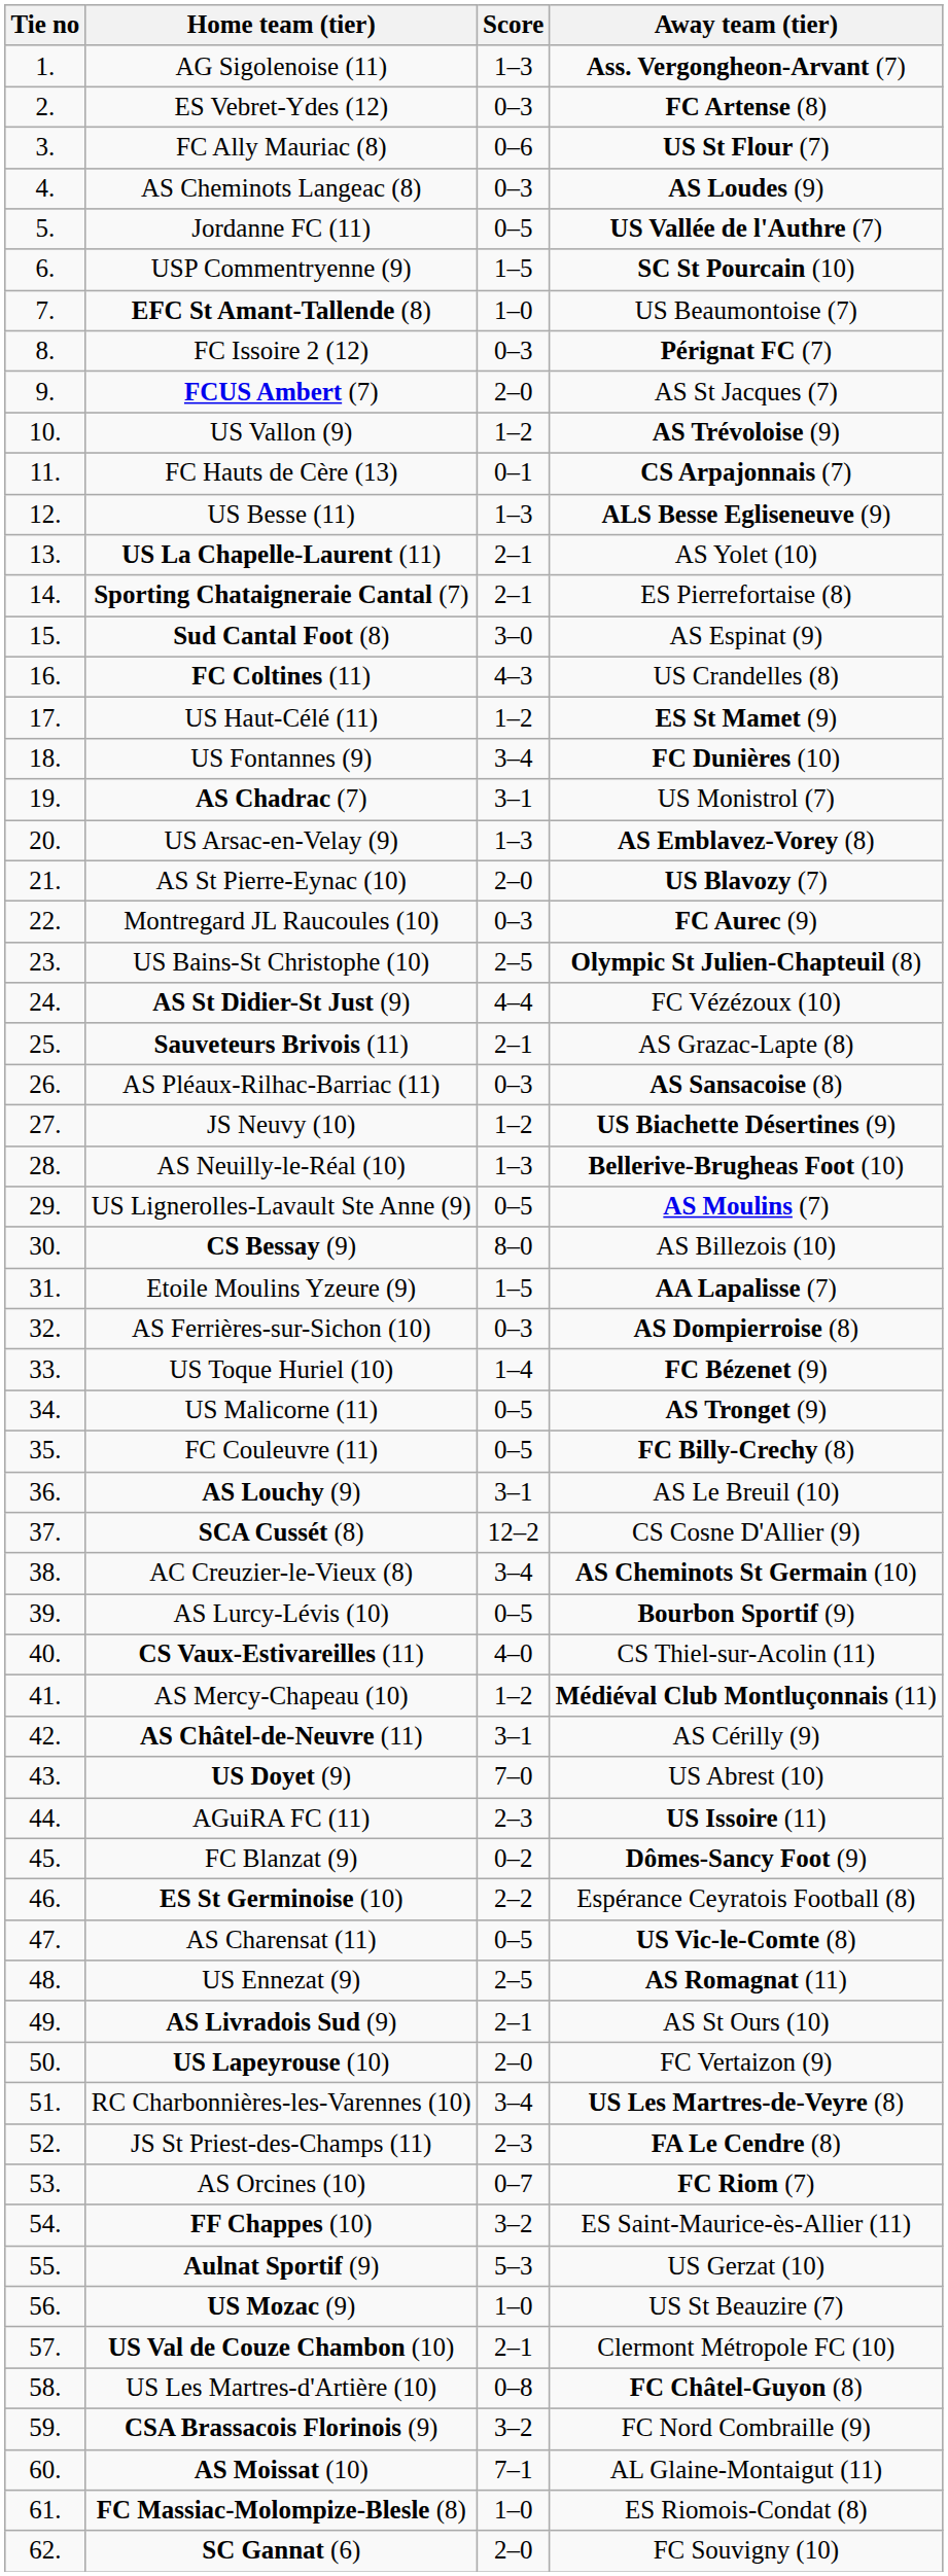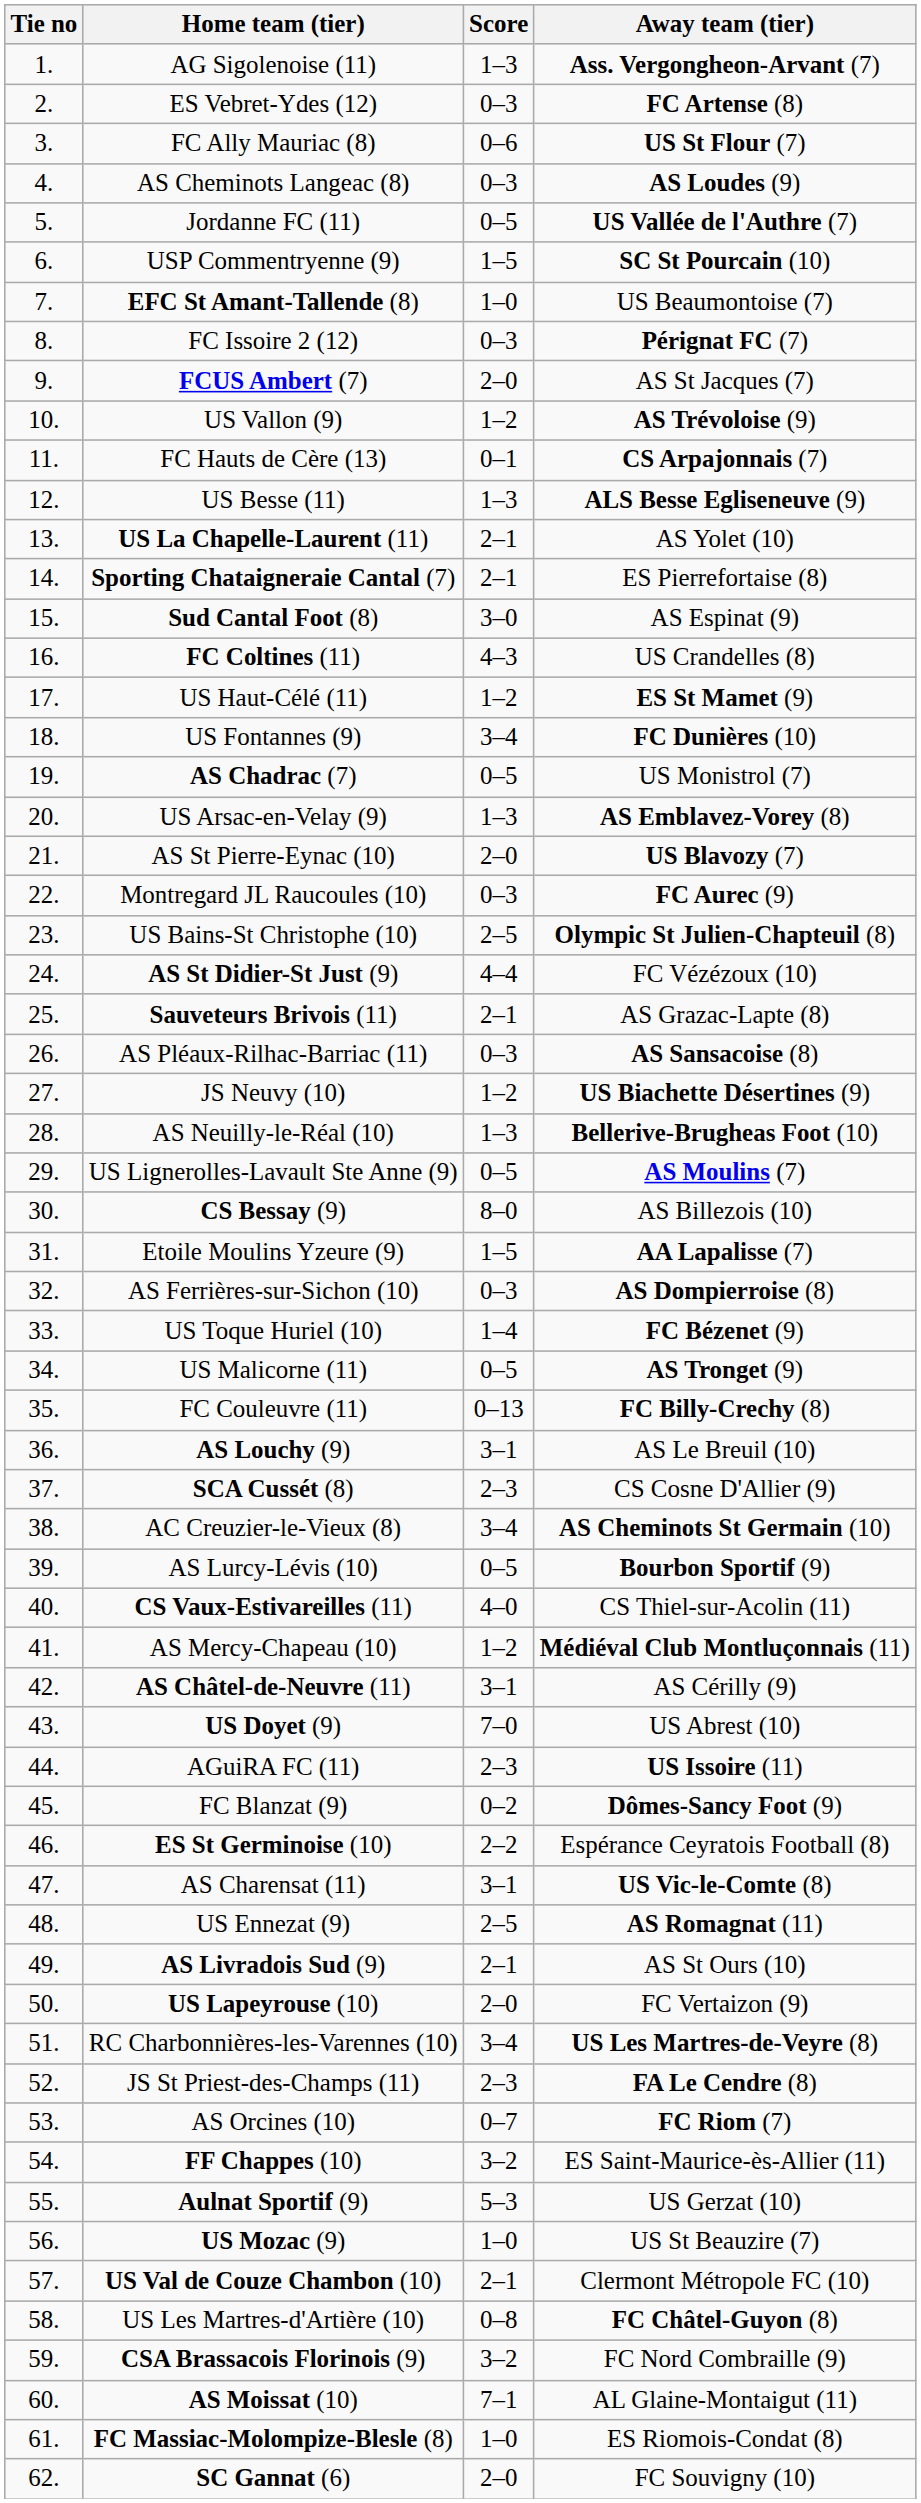 <table class="wikitable" style="text-align: center">
 <tr>
 <th>Tie no</th>
 <th>Home team (tier)</th>
 <th>Score</th>
 <th>Away team (tier)</th>
 </tr>
 <tr>
 <td>1.</td>
 <td>AG Sigolenoise (11)</td>
 <td>1–3</td>
 <td><strong>Ass. Vergongheon-Arvant</strong> (7)</td>
 </tr>
 <tr>
 <td>2.</td>
 <td>ES Vebret-Ydes (12)</td>
 <td>0–3</td>
 <td><strong>FC Artense</strong> (8)</td>
 </tr>
 <tr>
 <td>3.</td>
 <td>FC Ally Mauriac (8)</td>
 <td>0–6</td>
 <td><strong>US St Flour</strong> (7)</td>
 </tr>
 <tr>
 <td>4.</td>
 <td>AS Cheminots Langeac (8)</td>
 <td>0–3 </td>
 <td><strong>AS Loudes</strong> (9)</td>
 </tr>
 <tr>
 <td>5.</td>
 <td>Jordanne FC (11)</td>
 <td>0–5</td>
 <td><strong>US Vallée de l'Authre</strong> (7)</td>
 </tr>
 <tr>
 <td>6.</td>
 <td>USP Commentryenne (9)</td>
 <td>1–5</td>
 <td><strong>SC St Pourcain</strong> (10)</td>
 </tr>
 <tr>
 <td>7.</td>
 <td><strong>EFC St Amant-Tallende</strong> (8)</td>
 <td>1–0</td>
 <td>US Beaumontoise (7)</td>
 </tr>
 <tr>
 <td>8.</td>
 <td>FC Issoire 2 (12)</td>
 <td>0–3</td>
 <td><strong>Pérignat FC</strong> (7)</td>
 </tr>
 <tr>
 <td>9.</td>
 <td><strong><a href='#'>FCUS Ambert</a></strong> (7)</td>
 <td>2–0 </td>
 <td>AS St Jacques (7)</td>
 </tr>
 <tr>
 <td>10.</td>
 <td>US Vallon (9)</td>
 <td>1–2</td>
 <td><strong>AS Trévoloise</strong> (9)</td>
 </tr>
 <tr>
 <td>11.</td>
 <td>FC Hauts de Cère (13)</td>
 <td>0–1</td>
 <td><strong>CS Arpajonnais</strong> (7)</td>
 </tr>
 <tr>
 <td>12.</td>
 <td>US Besse (11)</td>
 <td>1–3</td>
 <td><strong>ALS Besse Egliseneuve</strong> (9)</td>
 </tr>
 <tr>
 <td>13.</td>
 <td><strong>US La Chapelle-Laurent</strong> (11)</td>
 <td>2–1</td>
 <td>AS Yolet (10)</td>
 </tr>
 <tr>
 <td>14.</td>
 <td><strong>Sporting Chataigneraie Cantal</strong> (7)</td>
 <td>2–1</td>
 <td>ES Pierrefortaise (8)</td>
 </tr>
 <tr>
 <td>15.</td>
 <td><strong>Sud Cantal Foot</strong> (8)</td>
 <td>3–0</td>
 <td>AS Espinat (9)</td>
 </tr>
 <tr>
 <td>16.</td>
 <td><strong>FC Coltines</strong> (11)</td>
 <td>4–3</td>
 <td>US Crandelles (8)</td>
 </tr>
 <tr>
 <td>17.</td>
 <td>US Haut-Célé (11)</td>
 <td>1–2</td>
 <td><strong>ES St Mamet</strong> (9)</td>
 </tr>
 <tr>
 <td>18.</td>
 <td>US Fontannes (9)</td>
 <td>3–4</td>
 <td><strong>FC Dunières</strong> (10)</td>
 </tr>
 <tr>
 <td>19.</td>
 <td><strong>AS Chadrac</strong> (7)</td>
-<td>3–1</td>
+<td>0–5</td>
 <td>US Monistrol (7)</td>
 </tr>
 <tr>
 <td>20.</td>
 <td>US Arsac-en-Velay (9)</td>
 <td>1–3</td>
 <td><strong>AS Emblavez-Vorey</strong> (8)</td>
 </tr>
 <tr>
 <td>21.</td>
 <td>AS St Pierre-Eynac (10)</td>
 <td>2–0</td>
 <td><strong>US Blavozy</strong> (7)</td>
 </tr>
 <tr>
 <td>22.</td>
 <td>Montregard JL Raucoules (10)</td>
 <td>0–3</td>
 <td><strong>FC Aurec</strong> (9)</td>
 </tr>
 <tr>
 <td>23.</td>
 <td>US Bains-St Christophe (10)</td>
 <td>2–5 </td>
 <td><strong>Olympic St Julien-Chapteuil</strong> (8)</td>
 </tr>
 <tr>
 <td>24.</td>
 <td><strong>AS St Didier-St Just</strong> (9)</td>
 <td>4–4 </td>
 <td>FC Vézézoux (10)</td>
 </tr>
 <tr>
 <td>25.</td>
 <td><strong>Sauveteurs Brivois</strong> (11)</td>
 <td>2–1</td>
 <td>AS Grazac-Lapte (8)</td>
 </tr>
 <tr>
 <td>26.</td>
 <td>AS Pléaux-Rilhac-Barriac (11)</td>
 <td>0–3</td>
 <td><strong>AS Sansacoise</strong> (8)</td>
 </tr>
 <tr>
 <td>27.</td>
 <td>JS Neuvy (10)</td>
 <td>1–2</td>
 <td><strong>US Biachette Désertines</strong> (9)</td>
 </tr>
 <tr>
 <td>28.</td>
 <td>AS Neuilly-le-Réal (10)</td>
 <td>1–3</td>
 <td><strong>Bellerive-Brugheas Foot</strong> (10)</td>
 </tr>
 <tr>
 <td>29.</td>
 <td>US Lignerolles-Lavault Ste Anne (9)</td>
 <td>0–5</td>
 <td><strong><a href='#'>AS Moulins</a></strong> (7)</td>
 </tr>
 <tr>
 <td>30.</td>
 <td><strong>CS Bessay</strong> (9)</td>
 <td>8–0</td>
 <td>AS Billezois (10)</td>
 </tr>
 <tr>
 <td>31.</td>
 <td>Etoile Moulins Yzeure (9)</td>
 <td>1–5</td>
 <td><strong>AA Lapalisse</strong> (7)</td>
 </tr>
 <tr>
 <td>32.</td>
 <td>AS Ferrières-sur-Sichon (10)</td>
 <td>0–3 </td>
 <td><strong>AS Dompierroise</strong> (8)</td>
 </tr>
 <tr>
 <td>33.</td>
 <td>US Toque Huriel (10)</td>
 <td>1–4</td>
 <td><strong>FC Bézenet</strong> (9)</td>
 </tr>
 <tr>
 <td>34.</td>
 <td>US Malicorne (11)</td>
 <td>0–5</td>
 <td><strong>AS Tronget</strong> (9)</td>
 </tr>
 <tr>
 <td>35.</td>
 <td>FC Couleuvre (11)</td>
-<td>0–5</td>
+<td>0–13</td>
 <td><strong>FC Billy-Crechy</strong> (8)</td>
 </tr>
 <tr>
 <td>36.</td>
 <td><strong>AS Louchy</strong> (9)</td>
 <td>3–1</td>
 <td>AS Le Breuil (10)</td>
 </tr>
 <tr>
 <td>37.</td>
 <td><strong>SCA Cussét</strong> (8)</td>
-<td>12–2</td>
+<td>2–3</td>
 <td>CS Cosne D'Allier (9)</td>
 </tr>
 <tr>
 <td>38.</td>
 <td>AC Creuzier-le-Vieux (8)</td>
 <td>3–4</td>
 <td><strong>AS Cheminots St Germain</strong> (10)</td>
 </tr>
 <tr>
 <td>39.</td>
 <td>AS Lurcy-Lévis (10)</td>
 <td>0–5</td>
 <td><strong>Bourbon Sportif</strong> (9)</td>
 </tr>
 <tr>
 <td>40.</td>
 <td><strong>CS Vaux-Estivareilles</strong> (11)</td>
 <td>4–0</td>
 <td>CS Thiel-sur-Acolin (11)</td>
 </tr>
 <tr>
 <td>41.</td>
 <td>AS Mercy-Chapeau (10)</td>
 <td>1–2</td>
 <td><strong>Médiéval Club Montluçonnais</strong> (11)</td>
 </tr>
 <tr>
 <td>42.</td>
 <td><strong>AS Châtel-de-Neuvre</strong> (11)</td>
 <td>3–1</td>
 <td>AS Cérilly (9)</td>
 </tr>
 <tr>
 <td>43.</td>
 <td><strong>US Doyet</strong> (9)</td>
 <td>7–0</td>
 <td>US Abrest (10)</td>
 </tr>
 <tr>
 <td>44.</td>
 <td>AGuiRA FC (11)</td>
 <td>2–3</td>
 <td><strong>US Issoire</strong> (11)</td>
 </tr>
 <tr>
 <td>45.</td>
 <td>FC Blanzat (9)</td>
 <td>0–2</td>
 <td><strong>Dômes-Sancy Foot</strong> (9)</td>
 </tr>
 <tr>
 <td>46.</td>
 <td><strong>ES St Germinoise</strong> (10)</td>
 <td>2–2 </td>
 <td>Espérance Ceyratois Football (8)</td>
 </tr>
 <tr>
 <td>47.</td>
 <td>AS Charensat (11)</td>
-<td>0–5</td>
+<td>3–1</td>
 <td><strong>US Vic-le-Comte</strong> (8)</td>
 </tr>
 <tr>
 <td>48.</td>
 <td>US Ennezat (9)</td>
 <td>2–5</td>
 <td><strong>AS Romagnat</strong> (11)</td>
 </tr>
 <tr>
 <td>49.</td>
 <td><strong>AS Livradois Sud</strong> (9)</td>
 <td>2–1</td>
 <td>AS St Ours (10)</td>
 </tr>
 <tr>
 <td>50.</td>
 <td><strong>US Lapeyrouse</strong> (10)</td>
 <td>2–0</td>
 <td>FC Vertaizon (9)</td>
 </tr>
 <tr>
 <td>51.</td>
 <td>RC Charbonnières-les-Varennes (10)</td>
 <td>3–4 </td>
 <td><strong>US Les Martres-de-Veyre</strong> (8)</td>
 </tr>
 <tr>
 <td>52.</td>
 <td>JS St Priest-des-Champs (11)</td>
 <td>2–3</td>
 <td><strong>FA Le Cendre</strong> (8)</td>
 </tr>
 <tr>
 <td>53.</td>
 <td>AS Orcines (10)</td>
 <td>0–7</td>
 <td><strong>FC Riom</strong> (7)</td>
 </tr>
 <tr>
 <td>54.</td>
 <td><strong>FF Chappes</strong> (10)</td>
 <td>3–2</td>
 <td>ES Saint-Maurice-ès-Allier (11)</td>
 </tr>
 <tr>
 <td>55.</td>
 <td><strong>Aulnat Sportif</strong> (9)</td>
 <td>5–3</td>
 <td>US Gerzat (10)</td>
 </tr>
 <tr>
 <td>56.</td>
 <td><strong>US Mozac</strong> (9)</td>
 <td>1–0</td>
 <td>US St Beauzire (7)</td>
 </tr>
 <tr>
 <td>57.</td>
 <td><strong>US Val de Couze Chambon</strong> (10)</td>
 <td>2–1</td>
 <td>Clermont Métropole FC (10)</td>
 </tr>
 <tr>
 <td>58.</td>
 <td>US Les Martres-d'Artière (10)</td>
 <td>0–8</td>
 <td><strong>FC Châtel-Guyon</strong> (8)</td>
 </tr>
 <tr>
 <td>59.</td>
 <td><strong>CSA Brassacois Florinois</strong> (9)</td>
 <td>3–2</td>
 <td>FC Nord Combraille (9)</td>
 </tr>
 <tr>
 <td>60.</td>
 <td><strong>AS Moissat</strong> (10)</td>
 <td>7–1</td>
 <td>AL Glaine-Montaigut (11)</td>
 </tr>
 <tr>
 <td>61.</td>
 <td><strong>FC Massiac-Molompize-Blesle</strong> (8)</td>
 <td>1–0</td>
 <td>ES Riomois-Condat (8)</td>
 </tr>
 <tr>
 <td>62.</td>
 <td><strong>SC Gannat</strong> (6)</td>
 <td>2–0</td>
 <td>FC Souvigny (10)</td>
 </tr>
 </table>
